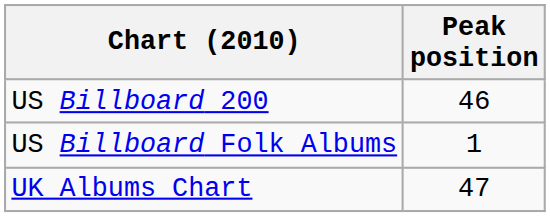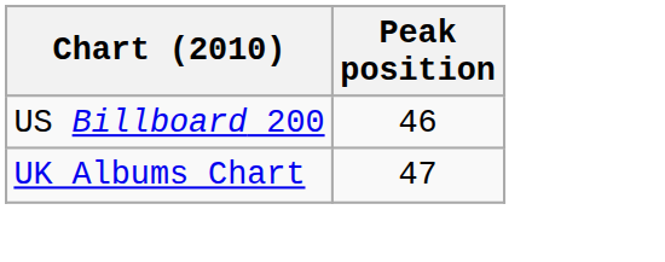 <table class="wikitable">
 <tr>
 <th>Chart (2010)</th>
 <th>Peak<br>position</th>
 </tr>
 <tr>
 <td>US <a href='#'><em>Billboard</em> 200</a></td>
 <td align="center">46</td>
 </tr>
 <tr>
-<td>US <a href='#'><em>Billboard</em> Folk Albums</a></td>
-<td align="center">1</td>
-</tr>
-<tr>
 <td><a href='#'>UK Albums Chart</a></td>
 <td align="center">47</td>
 </tr>
 </table>
